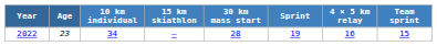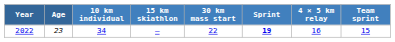 <table class="wikitable" style="font-size:95%; text-align:center; border:grey solid 1px; border-collapse:collapse; background:#ffffff;">
 <tr>
 <th style="background-color:#369; color:white; width:60px;"> Year </th>
 <th style="background-color:#369; color:white; width:40px;"> Age </th>
 <th style="background-color:#4180be; color:white; width:75px;"> 10 km <br> individual </th>
 <th style="background-color:#4180be; color:white; width:75px;"> 15 km <br> skiathlon </th>
 <th style="background-color:#4180be; color:white; width:75px;"> 30 km <br> mass start </th>
 <th style="background-color:#4180be; color:white; width:75px;"> Sprint </th>
 <th style="background-color:#4180be; color:white; width:75px;"> 4 × 5 km <br> relay </th>
 <th style="background-color:#4180be; color:white; width:75px;"> Team <br> sprint </th>
 </tr>
 <tr>
 <td><a href='#'>2022</a></td>
 <td><em>23</em></td>
 <td><a href='#'>34</a></td>
 <td><a href='#'>—</a></td>
-<td><a href='#'>28</a></td>
-<td><a href='#'>19</a></td>
+<td><a href='#'>22</a></td>
+<td><strong><a href='#'>19</a></strong></td>
 <td><a href='#'>16</a></td>
 <td><a href='#'>15</a></td>
 </tr>
 </table>
